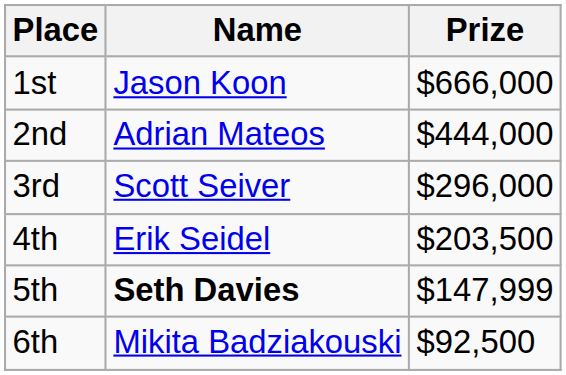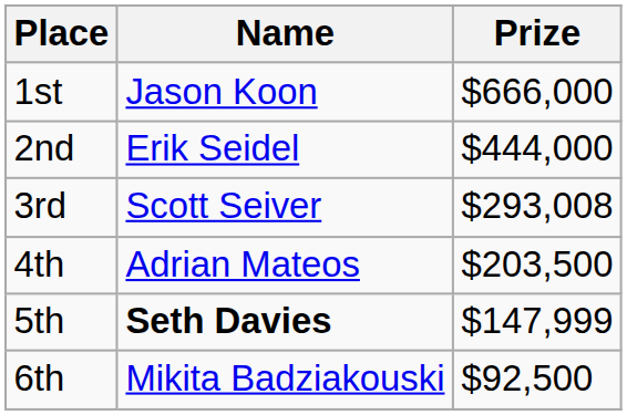 <table class="wikitable">
 <tr>
 <th>Place</th>
 <th>Name</th>
 <th>Prize</th>
 </tr>
 <tr>
 <td>1st</td>
 <td> <a href='#'>Jason Koon</a></td>
 <td>$666,000</td>
 </tr>
 <tr>
 <td>2nd</td>
-<td> <a href='#'>Adrian Mateos</a></td>
+<td> <a href='#'>Erik Seidel</a></td>
 <td>$444,000</td>
 </tr>
 <tr>
 <td>3rd</td>
 <td> <a href='#'>Scott Seiver</a></td>
-<td>$296,000</td>
+<td>$293,008</td>
 </tr>
 <tr>
 <td>4th</td>
-<td> <a href='#'>Erik Seidel</a></td>
+<td> <a href='#'>Adrian Mateos</a></td>
 <td>$203,500</td>
 </tr>
 <tr>
 <td>5th</td>
 <td><strong> Seth Davies</strong></td>
 <td>$147,999</td>
 </tr>
 <tr>
 <td>6th</td>
 <td> <a href='#'>Mikita Badziakouski</a></td>
 <td>$92,500</td>
 </tr>
 </table>
